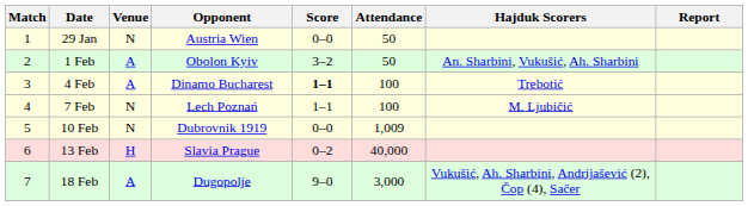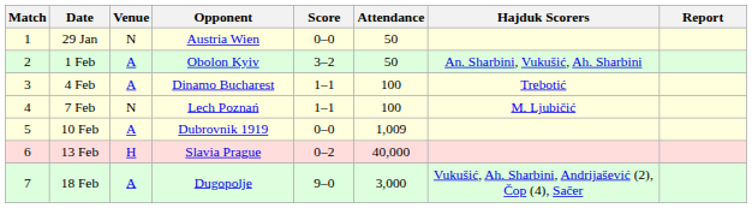 <table class="wikitable sortable" style="text-align: center; font-size:95%;">
 <tr>
 <th width="30">Match</th>
 <th width="60">Date<br></th>
 <th width="20">Venue<br></th>
 <th width="150">Opponent<br></th>
 <th width="60">Score<br></th>
 <th width="40">Attendance<br></th>
 <th width="250">Hajduk Scorers</th>
 <th width="90" class="unsortable">Report</th>
 </tr>
 <tr bgcolor="#ffffdd">
 <td>1</td>
 <td>29 Jan</td>
 <td>N </td>
 <td><a href='#'>Austria Wien</a> </td>
 <td>0–0</td>
 <td>50</td>
 <td></td>
 <td></td>
 </tr>
 <tr bgcolor="#ddffdd">
 <td>2</td>
 <td>1 Feb</td>
 <td><a href='#'>A</a></td>
 <td><a href='#'>Obolon Kyiv</a> </td>
 <td>3–2</td>
 <td>50</td>
 <td><a href='#'>An. Sharbini</a>, <a href='#'>Vukušić</a>, <a href='#'>Ah. Sharbini</a></td>
 <td></td>
 </tr>
 <tr bgcolor="#ffffdd">
 <td>3</td>
 <td>4 Feb</td>
 <td><a href='#'>A</a></td>
 <td><a href='#'>Dinamo Bucharest</a> </td>
-<td><strong>1–1</strong></td>
+<td>1–1</td>
 <td>100</td>
 <td><a href='#'>Trebotić</a></td>
 <td></td>
 </tr>
 <tr bgcolor="#ffffdd">
 <td>4</td>
 <td>7 Feb</td>
 <td>N </td>
 <td><a href='#'>Lech Poznań</a> </td>
 <td>1–1</td>
 <td>100</td>
 <td><a href='#'>M. Ljubičić</a></td>
 <td></td>
 </tr>
 <tr bgcolor="#ffffdd">
 <td>5</td>
 <td>10 Feb</td>
-<td>N </td>
+<td><a href='#'>A</a></td>
 <td><a href='#'>Dubrovnik 1919</a></td>
 <td>0–0</td>
 <td>1,009</td>
 <td></td>
 <td></td>
 </tr>
 <tr bgcolor="#ffdddd">
 <td>6</td>
 <td>13 Feb</td>
 <td><a href='#'>H</a></td>
 <td><a href='#'>Slavia Prague</a> </td>
 <td>0–2</td>
 <td>40,000</td>
 <td></td>
 <td></td>
 </tr>
 <tr bgcolor="#ddffdd">
 <td>7</td>
 <td>18 Feb</td>
 <td><a href='#'>A</a></td>
 <td><a href='#'>Dugopolje</a></td>
 <td>9–0</td>
 <td>3,000</td>
 <td><a href='#'>Vukušić</a>, <a href='#'>Ah. Sharbini</a>, <a href='#'>Andrijašević</a> (2), <a href='#'>Čop</a> (4), <a href='#'>Sačer</a></td>
 <td></td>
 </tr>
 </table>
